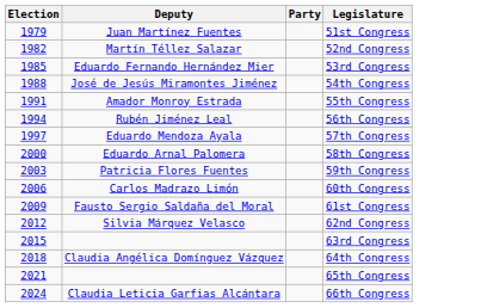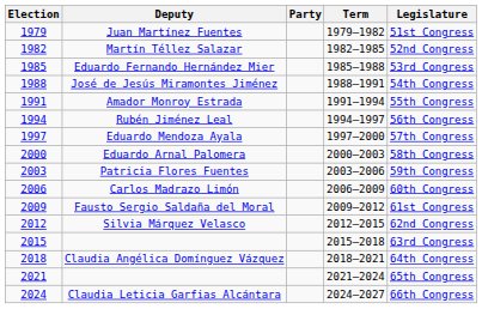 <table class="wikitable sortable" style="text-align: center">
 <tr>
 <th>Election</th>
 <th class="unsortable">Deputy</th>
 <th class="unsortable">Party</th>
+<th class="unsortable">Term</th>
 <th class="unsortable">Legislature</th>
 </tr>
 <tr>
 <td><a href='#'>1979</a></td>
 <td><a href='#'>Juan Martínez Fuentes</a></td>
 <td></td>
+<td>1979–1982</td>
 <td><a href='#'>51st Congress</a></td>
 </tr>
 <tr>
 <td><a href='#'>1982</a></td>
 <td><a href='#'>Martín Téllez Salazar</a></td>
 <td></td>
+<td>1982–1985</td>
 <td><a href='#'>52nd Congress</a></td>
 </tr>
 <tr>
 <td><a href='#'>1985</a></td>
 <td><a href='#'>Eduardo Fernando Hernández Mier</a></td>
 <td></td>
+<td>1985–1988</td>
 <td><a href='#'>53rd Congress</a></td>
 </tr>
 <tr>
 <td><a href='#'>1988</a></td>
 <td><a href='#'>José de Jesús Miramontes Jiménez</a></td>
 <td></td>
+<td>1988–1991</td>
 <td><a href='#'>54th Congress</a></td>
 </tr>
 <tr>
 <td><a href='#'>1991</a></td>
 <td><a href='#'>Amador Monroy Estrada</a></td>
 <td></td>
+<td>1991–1994</td>
 <td><a href='#'>55th Congress</a></td>
 </tr>
 <tr>
 <td><a href='#'>1994</a></td>
 <td><a href='#'>Rubén Jiménez Leal</a></td>
 <td></td>
+<td>1994–1997</td>
 <td><a href='#'>56th Congress</a></td>
 </tr>
 <tr>
 <td><a href='#'>1997</a></td>
 <td><a href='#'>Eduardo Mendoza Ayala</a></td>
 <td></td>
+<td>1997–2000</td>
 <td><a href='#'>57th Congress</a></td>
 </tr>
 <tr>
 <td><a href='#'>2000</a></td>
 <td><a href='#'>Eduardo Arnal Palomera</a></td>
 <td></td>
+<td>2000–2003</td>
 <td><a href='#'>58th Congress</a></td>
 </tr>
 <tr>
 <td><a href='#'>2003</a></td>
 <td><a href='#'>Patricia Flores Fuentes</a></td>
 <td></td>
+<td>2003–2006</td>
 <td><a href='#'>59th Congress</a></td>
 </tr>
 <tr>
 <td><a href='#'>2006</a></td>
 <td><a href='#'>Carlos Madrazo Limón</a></td>
 <td></td>
+<td>2006–2009</td>
 <td><a href='#'>60th Congress</a></td>
 </tr>
 <tr>
 <td><a href='#'>2009</a></td>
 <td><a href='#'>Fausto Sergio Saldaña del Moral</a></td>
 <td></td>
+<td>2009–2012</td>
 <td><a href='#'>61st Congress</a></td>
 </tr>
 <tr>
 <td><a href='#'>2012</a></td>
 <td><a href='#'>Silvia Márquez Velasco</a></td>
 <td></td>
+<td>2012–2015</td>
 <td><a href='#'>62nd Congress</a></td>
 </tr>
 <tr>
 <td><a href='#'>2015</a></td>
 <td></td>
 <td></td>
+<td>2015–2018</td>
 <td><a href='#'>63rd Congress</a></td>
 </tr>
 <tr>
 <td><a href='#'>2018</a></td>
 <td><a href='#'>Claudia Angélica Domínguez Vázquez</a></td>
 <td></td>
+<td>2018–2021</td>
 <td><a href='#'>64th Congress</a></td>
 </tr>
 <tr>
 <td><a href='#'>2021</a></td>
 <td></td>
 <td></td>
+<td>2021–2024</td>
 <td><a href='#'>65th Congress</a></td>
 </tr>
 <tr>
 <td><a href='#'>2024</a></td>
 <td><a href='#'>Claudia Leticia Garfias Alcántara</a></td>
 <td></td>
+<td>2024–2027</td>
 <td><a href='#'>66th Congress</a></td>
 </tr>
 </table>
